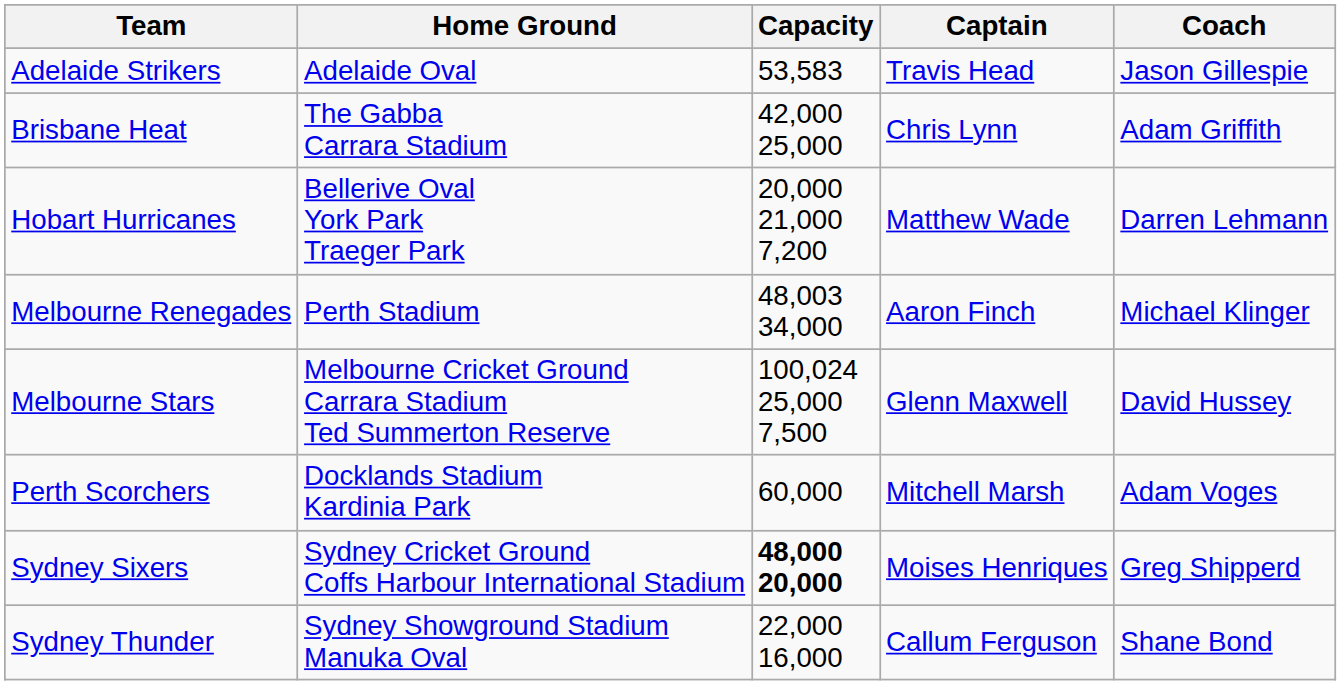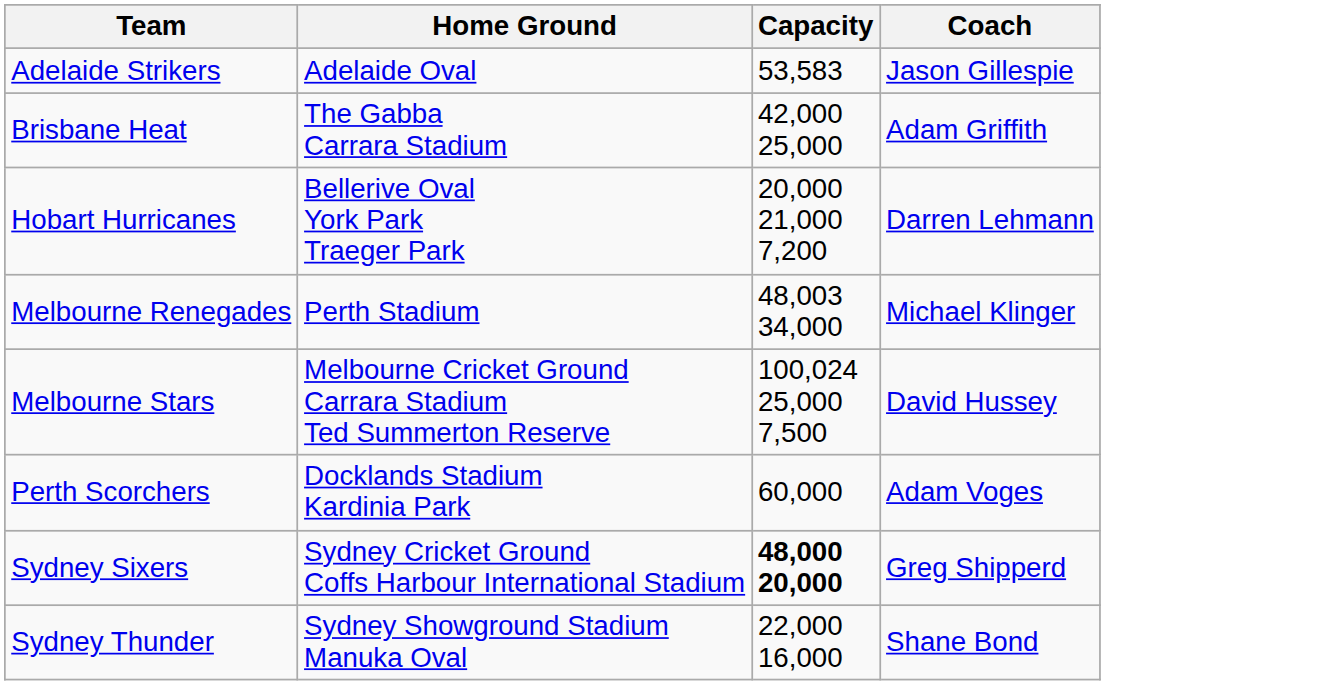 <table class="wikitable">
 <tr>
 <th>Team</th>
 <th>Home Ground</th>
 <th>Capacity</th>
-<th>Captain</th>
 <th>Coach</th>
 </tr>
 <tr>
 <td><a href='#'>Adelaide Strikers</a></td>
 <td><a href='#'>Adelaide Oval</a></td>
 <td>53,583</td>
-<td><a href='#'>Travis Head</a></td>
 <td><a href='#'>Jason Gillespie</a></td>
 </tr>
 <tr>
 <td><a href='#'>Brisbane Heat</a></td>
 <td><a href='#'>The Gabba</a><br><a href='#'>Carrara Stadium</a></td>
 <td>42,000<br>25,000</td>
-<td><a href='#'>Chris Lynn</a></td>
 <td><a href='#'>Adam Griffith</a></td>
 </tr>
 <tr>
 <td><a href='#'>Hobart Hurricanes</a></td>
 <td><a href='#'>Bellerive Oval</a><br><a href='#'>York Park</a><br><a href='#'>Traeger Park</a></td>
 <td>20,000<br>21,000<br>7,200</td>
-<td><a href='#'>Matthew Wade</a></td>
 <td><a href='#'>Darren Lehmann</a></td>
 </tr>
 <tr>
 <td><a href='#'>Melbourne Renegades</a></td>
 <td><a href='#'>Perth Stadium</a></td>
 <td>48,003<br>34,000</td>
-<td><a href='#'>Aaron Finch</a></td>
 <td><a href='#'>Michael Klinger</a></td>
 </tr>
 <tr>
 <td><a href='#'>Melbourne Stars</a></td>
 <td><a href='#'>Melbourne Cricket Ground</a><br><a href='#'>Carrara Stadium</a><br><a href='#'>Ted Summerton Reserve</a></td>
 <td>100,024<br>25,000<br>7,500</td>
-<td><a href='#'>Glenn Maxwell</a></td>
 <td><a href='#'>David Hussey</a></td>
 </tr>
 <tr>
 <td><a href='#'>Perth Scorchers</a></td>
 <td><a href='#'>Docklands Stadium</a><br><a href='#'>Kardinia Park</a></td>
 <td>60,000</td>
-<td><a href='#'>Mitchell Marsh</a></td>
 <td><a href='#'>Adam Voges</a></td>
 </tr>
 <tr>
 <td><a href='#'>Sydney Sixers</a></td>
 <td><a href='#'>Sydney Cricket Ground</a><br><a href='#'>Coffs Harbour International Stadium</a></td>
 <td><strong>48,000<br>20,000</strong></td>
-<td><a href='#'>Moises Henriques</a></td>
 <td><a href='#'>Greg Shipperd</a></td>
 </tr>
 <tr>
 <td><a href='#'>Sydney Thunder</a></td>
 <td><a href='#'>Sydney Showground Stadium</a><br><a href='#'>Manuka Oval</a></td>
 <td>22,000<br>16,000</td>
-<td><a href='#'>Callum Ferguson</a></td>
 <td><a href='#'>Shane Bond</a></td>
 </tr>
 </table>
